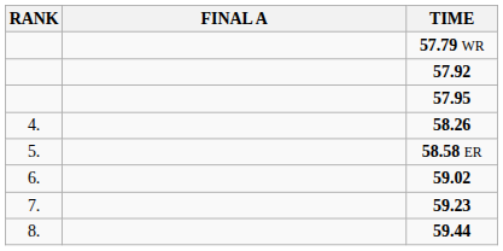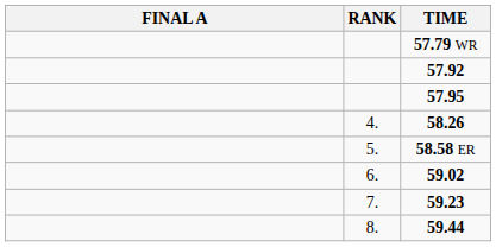 <table class="wikitable">
 <tr>
+<th style="width: 20em">FINAL A</th>
 <th>RANK</th>
-<th style="width: 20em">FINAL A</th>
 <th style="width: 5em">TIME</th>
 </tr>
 <tr>
+<td></td>
 <td align="center"></td>
-<td></td>
 <td align="center"><strong>57.79</strong> <small>WR</small></td>
 </tr>
 <tr>
+<td></td>
 <td align="center"></td>
-<td></td>
 <td align="center"><strong>57.92</strong></td>
 </tr>
 <tr>
+<td></td>
 <td align="center"></td>
-<td></td>
 <td align="center"><strong>57.95</strong></td>
 </tr>
 <tr>
+<td></td>
 <td align="center">4.</td>
-<td></td>
 <td align="center"><strong>58.26</strong></td>
 </tr>
 <tr>
+<td></td>
 <td align="center">5.</td>
-<td></td>
 <td align="center"><strong>58.58</strong> <small>ER</small></td>
 </tr>
 <tr>
+<td></td>
 <td align="center">6.</td>
-<td></td>
 <td align="center"><strong>59.02</strong></td>
 </tr>
 <tr>
+<td></td>
 <td align="center">7.</td>
-<td></td>
 <td align="center"><strong>59.23</strong></td>
 </tr>
 <tr>
+<td></td>
 <td align="center">8.</td>
-<td></td>
 <td align="center"><strong>59.44</strong></td>
 </tr>
 </table>
